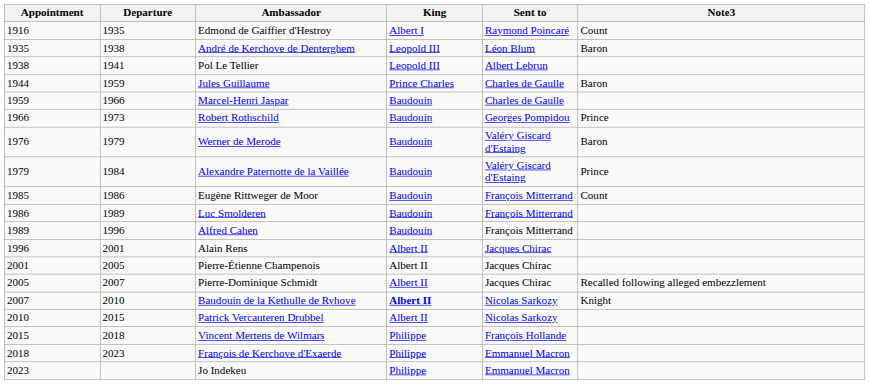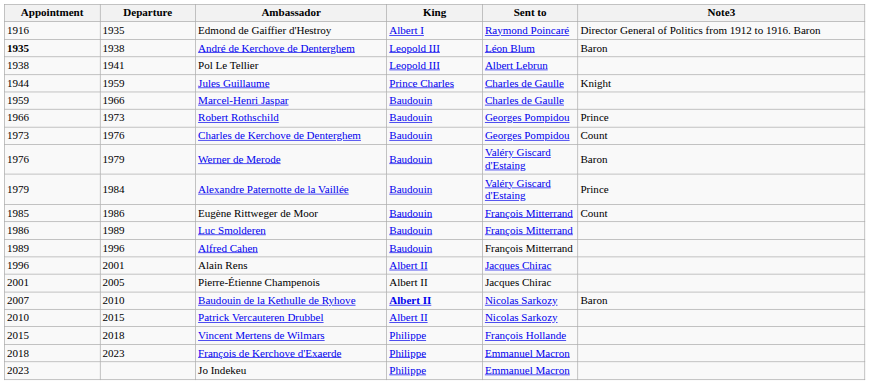 <table class="wikitable">
 <tr>
 <th align=center valign=bottom width="10%">Appointment</th>
 <th align=center valign=bottom width="10%">Departure</th>
 <th align=center valign=bottom width="20%">Ambassador</th>
 <th valign=bottom width="10%">King</th>
 <th align=center valign=bottom width="10%">Sent to</th>
 <th align=center valign=bottom width="30%">Note3</th>
 </tr>
 <tr>
 <td>1916</td>
 <td>1935</td>
 <td>Edmond de Gaiffier d'Hestroy</td>
 <td><a href='#'>Albert I</a></td>
 <td><a href='#'>Raymond Poincaré</a></td>
-<td>Count</td>
+<td>Director General of Politics from 1912 to 1916. Baron</td>
 </tr>
 <tr>
-<td>1935</td>
+<td><strong>1935</strong></td>
 <td>1938</td>
 <td><a href='#'>André de Kerchove de Denterghem</a></td>
 <td><a href='#'>Leopold III</a></td>
 <td><a href='#'>Léon Blum</a></td>
 <td>Baron</td>
 </tr>
 <tr>
 <td>1938</td>
 <td>1941</td>
 <td>Pol Le Tellier</td>
 <td><a href='#'>Leopold III</a></td>
 <td><a href='#'>Albert Lebrun</a></td>
 <td></td>
 </tr>
 <tr>
 <td>1944</td>
 <td>1959</td>
 <td><a href='#'>Jules Guillaume</a></td>
 <td><a href='#'>Prince Charles</a></td>
 <td><a href='#'>Charles de Gaulle</a></td>
-<td>Baron</td>
+<td>Knight</td>
 </tr>
 <tr>
 <td>1959</td>
 <td>1966</td>
 <td><a href='#'>Marcel-Henri Jaspar</a></td>
 <td><a href='#'>Baudouin</a></td>
 <td><a href='#'>Charles de Gaulle</a></td>
 <td></td>
 </tr>
 <tr>
 <td>1966</td>
 <td>1973</td>
 <td><a href='#'>Robert Rothschild</a></td>
 <td><a href='#'>Baudouin</a></td>
 <td><a href='#'>Georges Pompidou</a></td>
 <td>Prince</td>
+</tr>
+<tr>
+<td>1973</td>
+<td>1976</td>
+<td><a href='#'>Charles de Kerchove de Denterghem</a></td>
+<td><a href='#'>Baudouin</a></td>
+<td><a href='#'>Georges Pompidou</a></td>
+<td>Count</td>
 </tr>
 <tr>
 <td>1976</td>
 <td>1979</td>
 <td><a href='#'>Werner de Merode</a></td>
 <td><a href='#'>Baudouin</a></td>
 <td><a href='#'>Valéry Giscard d'Estaing</a></td>
 <td>Baron</td>
 </tr>
 <tr>
 <td>1979</td>
 <td>1984</td>
 <td><a href='#'>Alexandre Paternotte de la Vaillée</a></td>
 <td><a href='#'>Baudouin</a></td>
 <td><a href='#'>Valéry Giscard d'Estaing</a></td>
 <td>Prince</td>
 </tr>
 <tr>
 <td>1985</td>
 <td>1986</td>
 <td>Eugène Rittweger de Moor</td>
 <td><a href='#'>Baudouin</a></td>
 <td><a href='#'>François Mitterrand</a></td>
 <td>Count</td>
 </tr>
 <tr>
 <td>1986</td>
 <td>1989</td>
 <td><a href='#'>Luc Smolderen</a></td>
 <td><a href='#'>Baudouin</a></td>
 <td><a href='#'>François Mitterrand</a></td>
 <td></td>
 </tr>
 <tr>
 <td>1989</td>
 <td>1996</td>
 <td><a href='#'>Alfred Cahen</a></td>
 <td><a href='#'>Baudouin</a></td>
 <td>François Mitterrand</td>
 <td></td>
 </tr>
 <tr>
 <td>1996</td>
 <td>2001</td>
 <td>Alain Rens</td>
 <td><a href='#'>Albert II</a></td>
 <td><a href='#'>Jacques Chirac</a></td>
 <td></td>
 </tr>
 <tr>
 <td>2001</td>
 <td>2005</td>
 <td>Pierre-Étienne Champenois</td>
 <td>Albert II</td>
 <td>Jacques Chirac</td>
 <td></td>
 </tr>
 <tr>
-<td>2005</td>
-<td>2007</td>
-<td>Pierre-Dominique Schmidt</td>
-<td><a href='#'>Albert II</a></td>
-<td>Jacques Chirac</td>
-<td>Recalled following alleged embezzlement</td>
-</tr>
-<tr>
 <td>2007</td>
 <td>2010</td>
 <td><a href='#'>Baudouin de la Kethulle de Ryhove</a></td>
 <td><strong><a href='#'>Albert II</a></strong></td>
 <td><a href='#'>Nicolas Sarkozy</a></td>
-<td>Knight</td>
+<td>Baron</td>
 </tr>
 <tr>
 <td>2010</td>
 <td>2015</td>
 <td><a href='#'>Patrick Vercauteren Drubbel</a></td>
 <td><a href='#'>Albert II</a></td>
 <td><a href='#'>Nicolas Sarkozy</a></td>
 <td></td>
 </tr>
 <tr>
 <td>2015</td>
 <td>2018</td>
 <td><a href='#'>Vincent Mertens de Wilmars</a></td>
 <td><a href='#'>Philippe</a></td>
 <td><a href='#'>François Hollande</a></td>
 <td></td>
 </tr>
 <tr>
 <td>2018</td>
 <td>2023</td>
 <td><a href='#'>François de Kerchove d'Exaerde</a></td>
 <td><a href='#'>Philippe</a></td>
 <td><a href='#'>Emmanuel Macron</a></td>
 <td></td>
 </tr>
 <tr>
 <td>2023</td>
 <td></td>
 <td>Jo Indekeu</td>
 <td><a href='#'>Philippe</a></td>
 <td><a href='#'>Emmanuel Macron</a></td>
 <td></td>
 </tr>
 </table>
